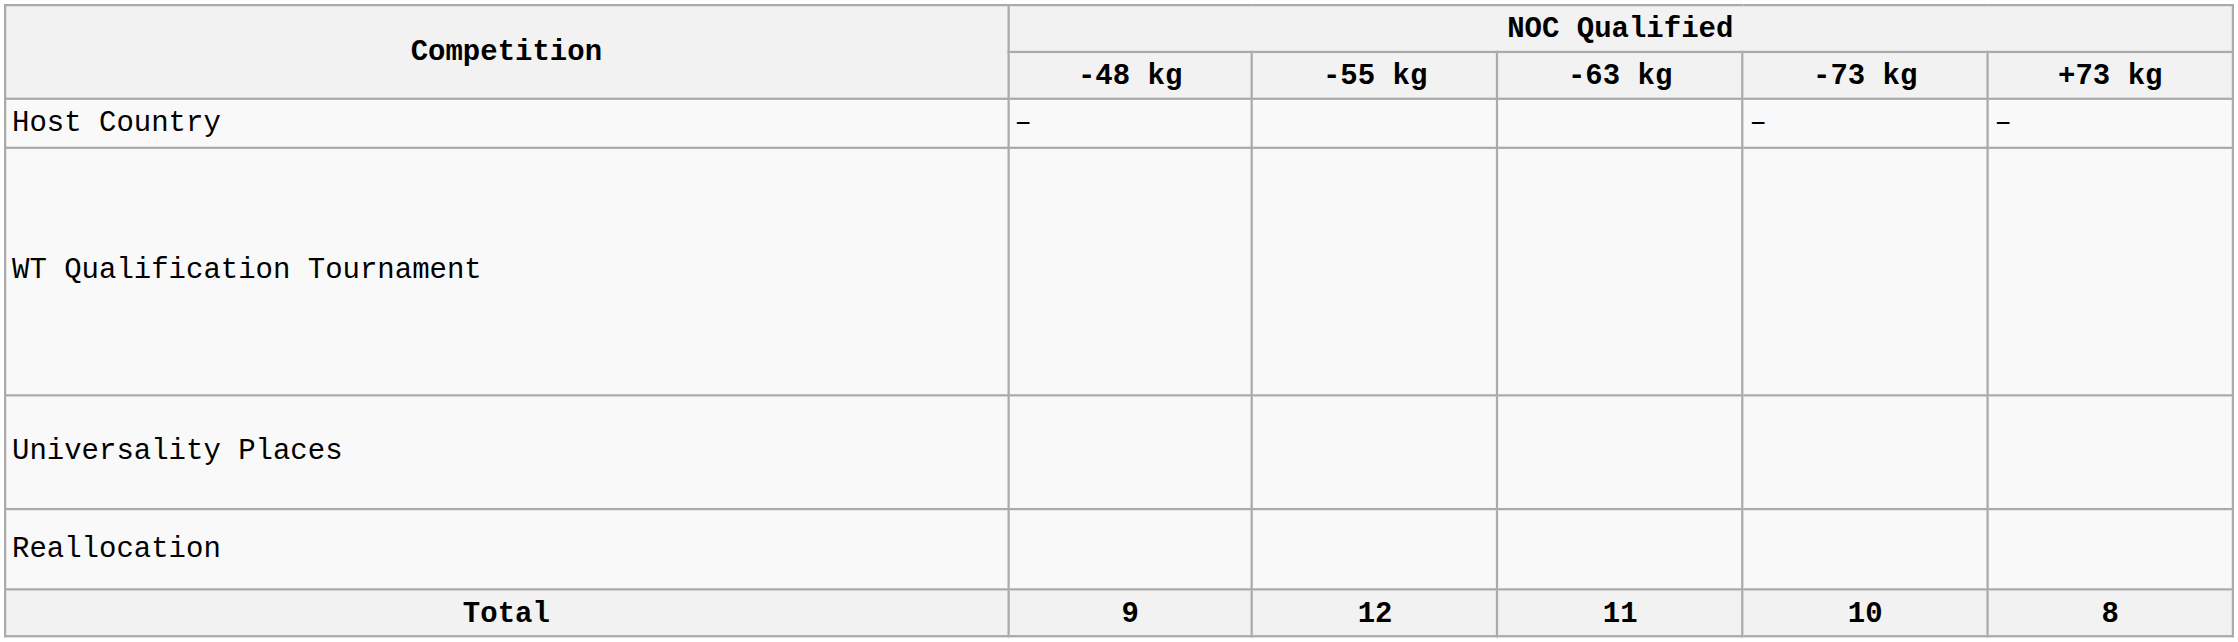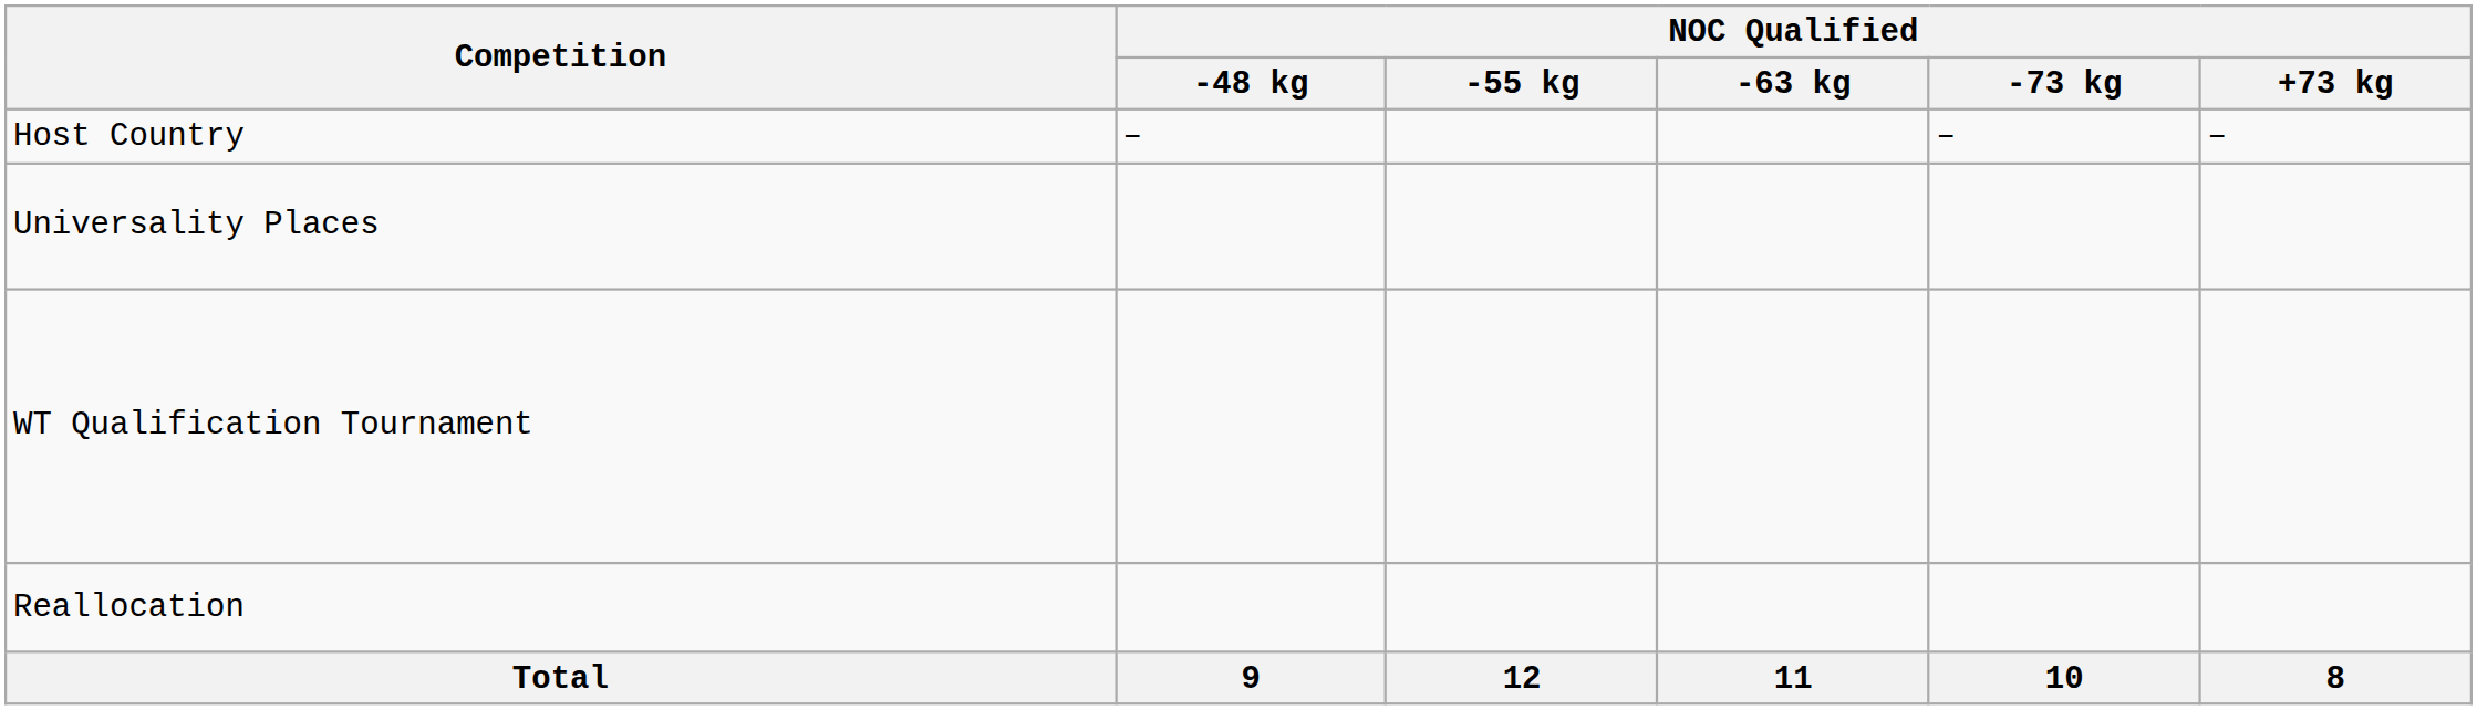 <table class="wikitable" width=1000>
 <tr>
 <th rowspan="2">Competition</th>
 <th colspan="5">NOC Qualified</th>
 </tr>
 <tr>
 <th>-48 kg</th>
 <th>-55 kg</th>
 <th>-63 kg</th>
 <th>-73 kg</th>
 <th>+73 kg</th>
 </tr>
 <tr>
 <td>Host Country</td>
 <td>–</td>
 <td></td>
 <td></td>
 <td>–</td>
 <td>–</td>
 </tr>
 <tr>
+<td>Universality Places</td>
+<td><s></s><br></td>
+<td><br><br></td>
+<td><br><br><br></td>
+<td><br><br></td>
+<td></td>
+</tr>
+<tr>
 <td>WT Qualification Tournament</td>
 <td><br><br><br><br><br><br></td>
 <td><br><br><br><br><br><s></s><br></td>
 <td><br><br><s></s><br><br><br><br><br></td>
 <td><br><br><br><br><br><br><br></td>
 <td><br><br><br><br><br><br></td>
-</tr>
-<tr>
-<td>Universality Places</td>
-<td><s></s><br></td>
-<td><br><br></td>
-<td><br><br><br></td>
-<td><br><br></td>
-<td></td>
 </tr>
 <tr>
 <td>Reallocation</td>
 <td></td>
 <td><br><br></td>
 <td></td>
 <td></td>
 <td></td>
 </tr>
 <tr>
 <th>Total</th>
 <th>9</th>
 <th>12</th>
 <th>11</th>
 <th>10</th>
 <th>8</th>
 </tr>
 </table>
